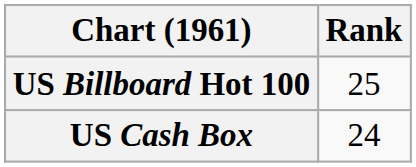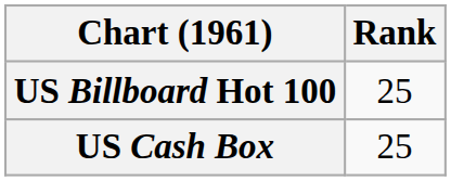 <table class="wikitable plainrowheaders">
 <tr>
 <th scope="col">Chart (1961)</th>
 <th scope="col">Rank</th>
 </tr>
 <tr>
 <th scope="row">US <em>Billboard</em> Hot 100</th>
 <td style="text-align:center;">25</td>
 </tr>
 <tr>
 <th scope="row">US <em>Cash Box</em></th>
-<td style="text-align:center;">24</td>
+<td style="text-align:center;">25</td>
 </tr>
 </table>
